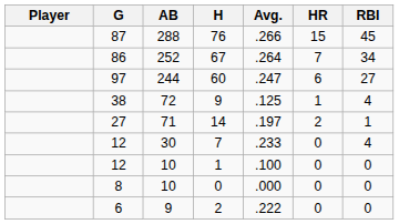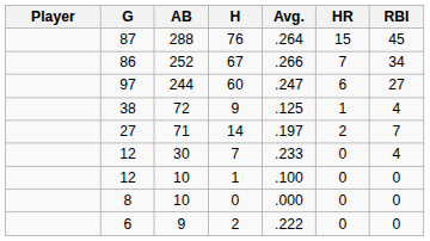 <table class="wikitable sortable">
 <tr>
 <th bgcolor="#DDDDFF" width="16%">Player</th>
 <th bgcolor="#DDDDFF" width="9%">G</th>
 <th bgcolor="#DDDDFF" width="9%">AB</th>
 <th bgcolor="#DDDDFF" width="9%">H</th>
 <th bgcolor="#DDDDFF" width="9%">Avg.</th>
 <th bgcolor="#DDDDFF" width="9%">HR</th>
 <th bgcolor="#DDDDFF" width="9%">RBI</th>
 </tr>
 <tr align="center">
 <td></td>
 <td>87</td>
 <td>288</td>
 <td>76</td>
-<td>.266</td>
+<td>.264</td>
 <td>15</td>
 <td>45</td>
 </tr>
 <tr align="center">
 <td></td>
 <td>86</td>
 <td>252</td>
 <td>67</td>
-<td>.264</td>
+<td>.266</td>
 <td>7</td>
 <td>34</td>
 </tr>
 <tr align="center">
 <td></td>
 <td>97</td>
 <td>244</td>
 <td>60</td>
 <td>.247</td>
 <td>6</td>
 <td>27</td>
 </tr>
 <tr align="center">
 <td></td>
 <td>38</td>
 <td>72</td>
 <td>9</td>
 <td>.125</td>
 <td>1</td>
 <td>4</td>
 </tr>
 <tr align="center">
 <td></td>
 <td>27</td>
 <td>71</td>
 <td>14</td>
 <td>.197</td>
 <td>2</td>
-<td>1</td>
+<td>7</td>
 </tr>
 <tr align="center">
 <td></td>
 <td>12</td>
 <td>30</td>
 <td>7</td>
 <td>.233</td>
 <td>0</td>
 <td>4</td>
 </tr>
 <tr align="center">
 <td></td>
 <td>12</td>
 <td>10</td>
 <td>1</td>
 <td>.100</td>
 <td>0</td>
 <td>0</td>
 </tr>
 <tr align="center">
 <td></td>
 <td>8</td>
 <td>10</td>
 <td>0</td>
 <td>.000</td>
 <td>0</td>
 <td>0</td>
 </tr>
 <tr align="center">
 <td></td>
 <td>6</td>
 <td>9</td>
 <td>2</td>
 <td>.222</td>
 <td>0</td>
 <td>0</td>
 </tr>
 </table>
